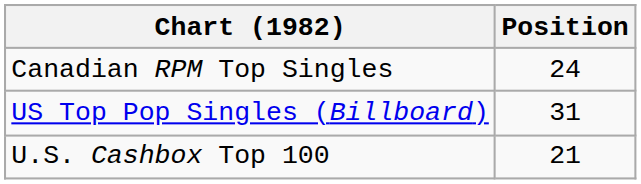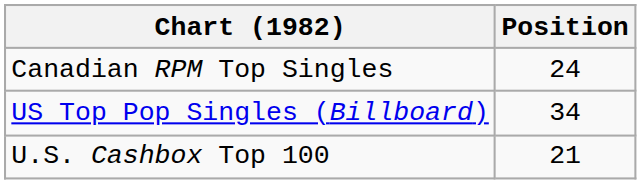 <table class="wikitable sortable">
 <tr>
 <th>Chart (1982)</th>
 <th>Position</th>
 </tr>
 <tr>
 <td align="left">Canadian <em>RPM</em> Top Singles</td>
 <td style="text-align:center;">24</td>
 </tr>
 <tr>
 <td><a href='#'>US Top Pop Singles (<em>Billboard</em>)</a></td>
-<td align="center">31</td>
+<td align="center">34</td>
 </tr>
 <tr>
 <td>U.S. <em>Cashbox</em> Top 100</td>
 <td style="text-align:center;">21</td>
 </tr>
 </table>
